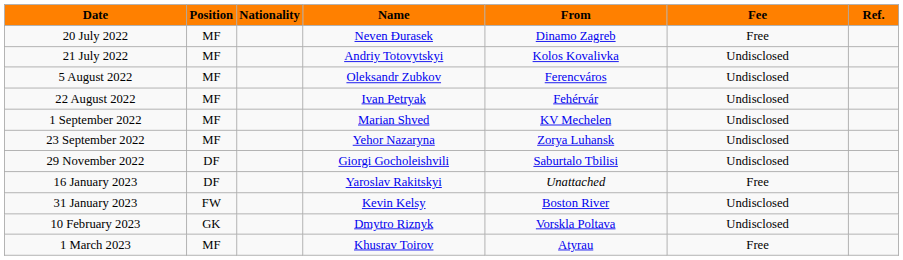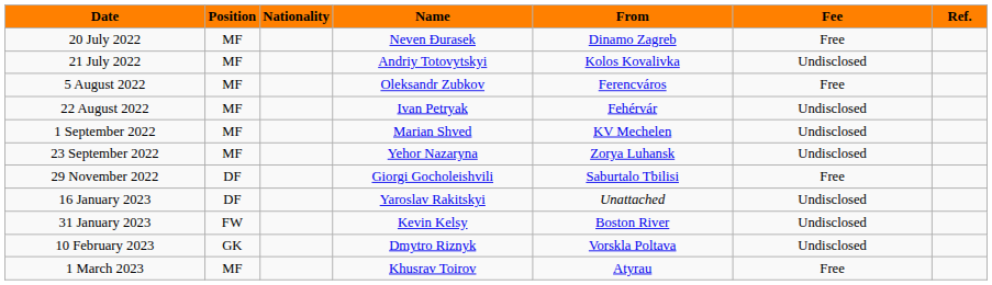 <table class="wikitable" style="text-align:center; font-size:90%; ">
 <tr>
 <th style="background:#FF8000; color:black; width:200px;">Date</th>
 <th style="background:#FF8000; color:black; width:50px;">Position</th>
 <th style="background:#FF8000; color:black; width:50px;">Nationality</th>
 <th style="background:#FF8000; color:black; width:200px;">Name</th>
 <th style="background:#FF8000; color:black; width:200px;">From</th>
 <th style="background:#FF8000; color:black; width:200px;">Fee</th>
 <th style="background:#FF8000; color:black; width:50px;">Ref.</th>
 </tr>
 <tr>
 <td>20 July 2022</td>
 <td>MF</td>
 <td></td>
 <td><a href='#'>Neven Đurasek</a></td>
 <td><a href='#'>Dinamo Zagreb</a></td>
 <td>Free</td>
 <td></td>
 </tr>
 <tr>
 <td>21 July 2022</td>
 <td>MF</td>
 <td></td>
 <td><a href='#'>Andriy Totovytskyi</a></td>
 <td><a href='#'>Kolos Kovalivka</a></td>
 <td>Undisclosed</td>
 <td></td>
 </tr>
 <tr>
 <td>5 August 2022</td>
 <td>MF</td>
 <td></td>
 <td><a href='#'>Oleksandr Zubkov</a></td>
 <td><a href='#'>Ferencváros</a></td>
-<td>Undisclosed</td>
+<td>Free</td>
 <td></td>
 </tr>
 <tr>
 <td>22 August 2022</td>
 <td>MF</td>
 <td></td>
 <td><a href='#'>Ivan Petryak</a></td>
 <td><a href='#'>Fehérvár</a></td>
 <td>Undisclosed</td>
 <td></td>
 </tr>
 <tr>
 <td>1 September 2022</td>
 <td>MF</td>
 <td></td>
 <td><a href='#'>Marian Shved</a></td>
 <td><a href='#'>KV Mechelen</a></td>
 <td>Undisclosed</td>
 <td></td>
 </tr>
 <tr>
 <td>23 September 2022</td>
 <td>MF</td>
 <td></td>
 <td><a href='#'>Yehor Nazaryna</a></td>
 <td><a href='#'>Zorya Luhansk</a></td>
 <td>Undisclosed</td>
 <td></td>
 </tr>
 <tr>
 <td>29 November 2022</td>
 <td>DF</td>
 <td></td>
 <td><a href='#'>Giorgi Gocholeishvili</a></td>
 <td><a href='#'>Saburtalo Tbilisi</a></td>
-<td>Undisclosed</td>
+<td>Free</td>
 <td></td>
 </tr>
 <tr>
 <td>16 January 2023</td>
 <td>DF</td>
 <td></td>
 <td><a href='#'>Yaroslav Rakitskyi</a></td>
 <td><em>Unattached</em></td>
-<td>Free</td>
+<td>Undisclosed</td>
 <td></td>
 </tr>
 <tr>
 <td>31 January 2023</td>
 <td>FW</td>
 <td></td>
 <td><a href='#'>Kevin Kelsy</a></td>
 <td><a href='#'>Boston River</a></td>
 <td>Undisclosed</td>
 <td></td>
 </tr>
 <tr>
 <td>10 February 2023</td>
 <td>GK</td>
 <td></td>
 <td><a href='#'>Dmytro Riznyk</a></td>
 <td><a href='#'>Vorskla Poltava</a></td>
 <td>Undisclosed</td>
 <td></td>
 </tr>
 <tr>
 <td>1 March 2023</td>
 <td>MF</td>
 <td></td>
 <td><a href='#'>Khusrav Toirov</a></td>
 <td><a href='#'>Atyrau</a></td>
 <td>Free</td>
 <td></td>
 </tr>
 </table>
